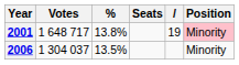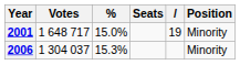 <table class="wikitable">
 <tr>
 <th>Year</th>
 <th>Votes</th>
 <th>%</th>
 <th>Seats</th>
 <th>/</th>
 <th>Position</th>
 </tr>
 <tr>
 <th><a href='#'>2001</a></th>
 <td>1 648 717</td>
-<td>13.8%</td>
+<td>15.0%</td>
 <td></td>
 <td> 19</td>
-<td style="background: pink;">Minority</td>
+<td>Minority</td>
 </tr>
 <tr>
 <th><a href='#'>2006</a></th>
 <td>1 304 037</td>
-<td>13.5%</td>
+<td>15.3%</td>
 <td></td>
 <td></td>
 <td>Minority</td>
 </tr>
 </table>
